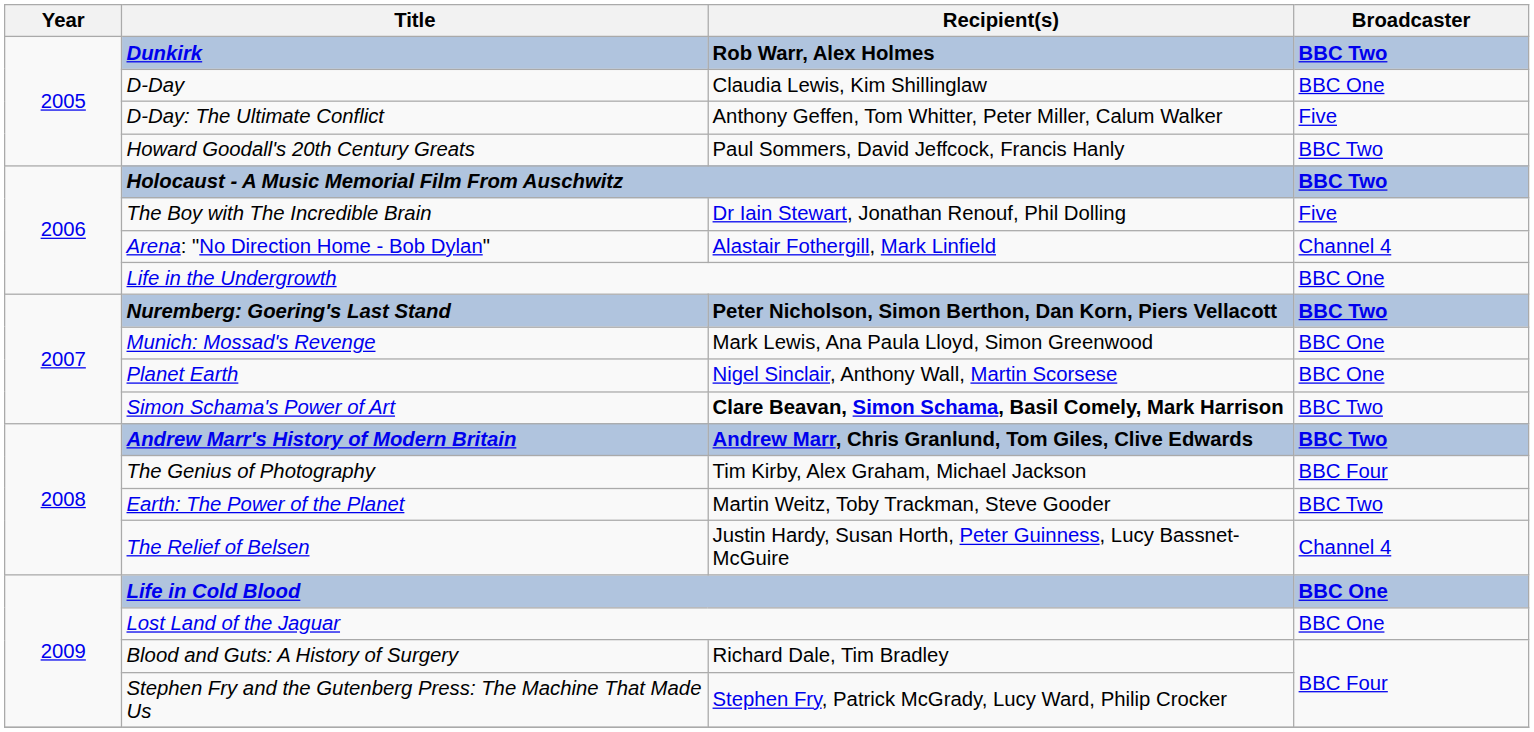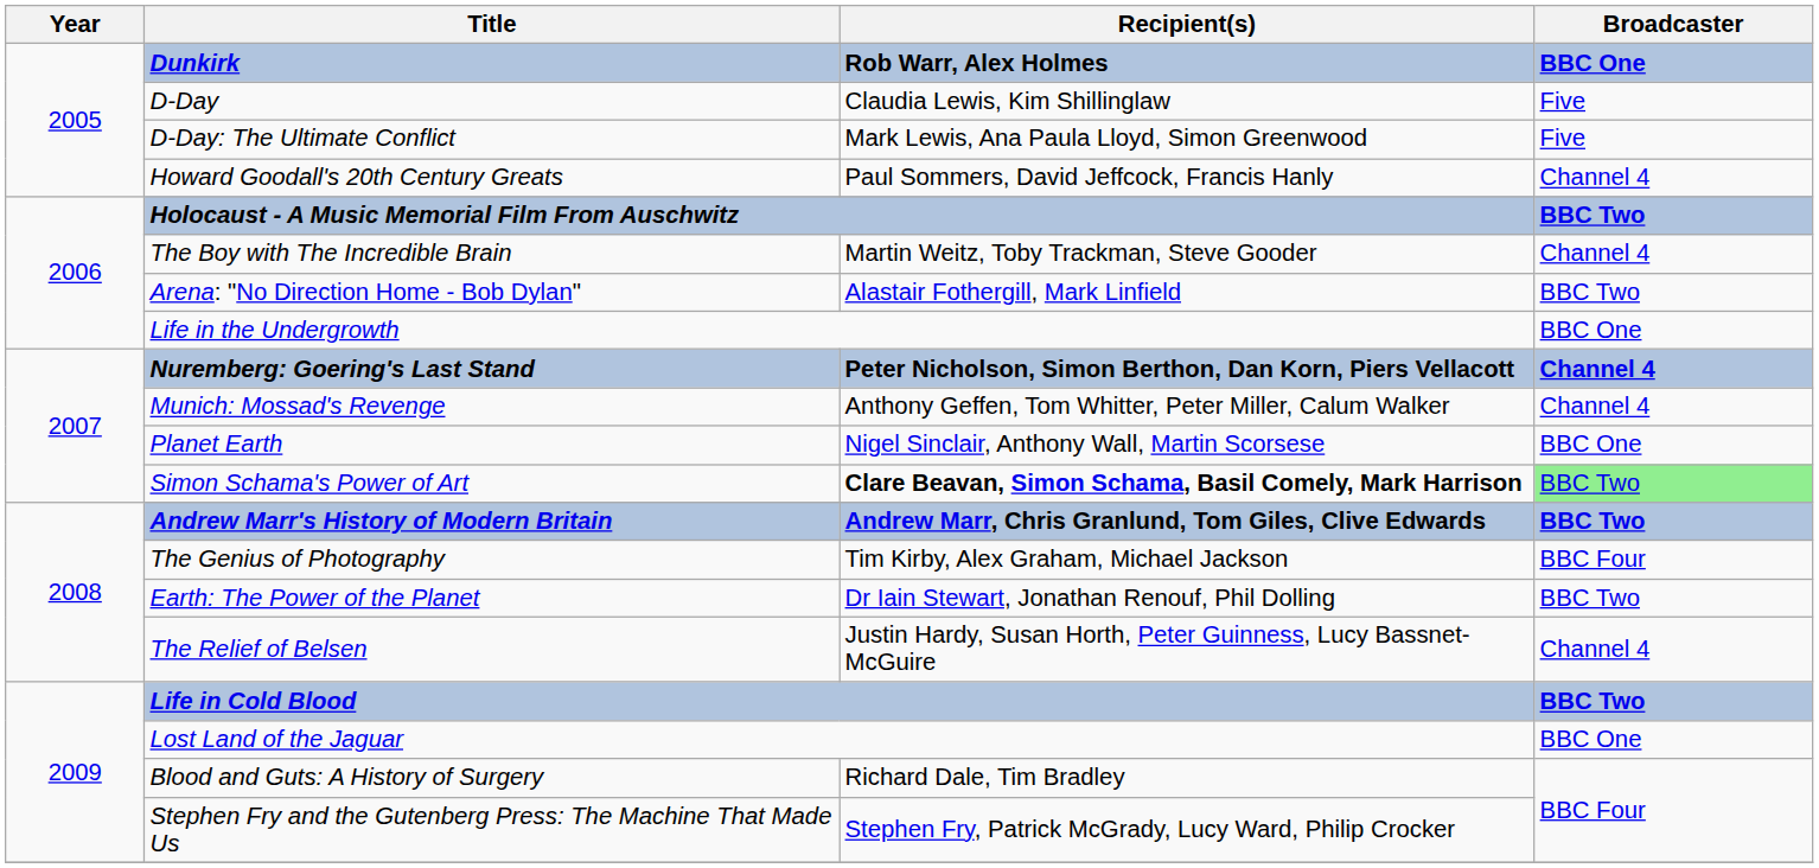 <table class="wikitable" width="95%">
 <tr>
 <th width=5%>Year</th>
 <th width=25%>Title</th>
 <th width=25%><strong>Recipient(s)</strong></th>
 <th width=10%><strong>Broadcaster</strong></th>
 </tr>
 <tr>
 <td rowspan="4" style="text-align:center;"><a href='#'>2005</a></td>
 <td style="background:#B0C4DE;"><strong><em><a href='#'>Dunkirk</a></em></strong></td>
 <td style="background:#B0C4DE;"><strong>Rob Warr, Alex Holmes</strong></td>
-<td style="background:#B0C4DE;"><strong><a href='#'>BBC Two</a></strong></td>
+<td style="background:#B0C4DE;"><strong><a href='#'>BBC One</a></strong></td>
 </tr>
 <tr>
 <td><em>D-Day</em></td>
 <td>Claudia Lewis, Kim Shillinglaw</td>
-<td><a href='#'>BBC One</a></td>
+<td><a href='#'>Five</a></td>
 </tr>
 <tr>
 <td><em>D-Day: The Ultimate Conflict</em></td>
-<td>Anthony Geffen, Tom Whitter, Peter Miller, Calum Walker</td>
+<td>Mark Lewis, Ana Paula Lloyd, Simon Greenwood</td>
 <td><a href='#'>Five</a></td>
 </tr>
 <tr>
 <td><em>Howard Goodall's 20th Century Greats</em></td>
 <td>Paul Sommers, David Jeffcock, Francis Hanly</td>
-<td><a href='#'>BBC Two</a></td>
+<td><a href='#'>Channel 4</a></td>
 </tr>
 <tr>
 <td rowspan="4" style="text-align:center;"><a href='#'>2006</a></td>
 <td colspan="2" style="background:#B0C4DE;"><strong><em>Holocaust - A Music Memorial Film From Auschwitz</em></strong></td>
 <td style="background:#B0C4DE;"><strong><a href='#'>BBC Two</a></strong></td>
 </tr>
 <tr>
 <td><em>The Boy with The Incredible Brain</em></td>
-<td><a href='#'>Dr Iain Stewart</a>, Jonathan Renouf, Phil Dolling</td>
-<td><a href='#'>Five</a></td>
+<td>Martin Weitz, Toby Trackman, Steve Gooder</td>
+<td><a href='#'>Channel 4</a></td>
 </tr>
 <tr>
 <td><em><a href='#'>Arena</a></em>: "<a href='#'>No Direction Home - Bob Dylan</a>"</td>
 <td><a href='#'>Alastair Fothergill</a>, <a href='#'>Mark Linfield</a></td>
-<td><a href='#'>Channel 4</a></td>
+<td><a href='#'>BBC Two</a></td>
 </tr>
 <tr>
 <td colspan="2"><em><a href='#'>Life in the Undergrowth</a></em></td>
 <td><a href='#'>BBC One</a></td>
 </tr>
 <tr>
 <td rowspan="4" style="text-align:center;"><a href='#'>2007</a></td>
 <td style="background:#B0C4DE;"><strong><em>Nuremberg: Goering's Last Stand</em></strong></td>
 <td style="background:#B0C4DE;"><strong>Peter Nicholson, Simon Berthon, Dan Korn, Piers Vellacott</strong></td>
-<td style="background:#B0C4DE;"><strong><a href='#'>BBC Two</a></strong></td>
+<td style="background:#B0C4DE;"><strong><a href='#'>Channel 4</a></strong></td>
 </tr>
 <tr>
 <td><em><a href='#'>Munich: Mossad's Revenge</a></em></td>
-<td>Mark Lewis, Ana Paula Lloyd, Simon Greenwood</td>
-<td><a href='#'>BBC One</a></td>
+<td>Anthony Geffen, Tom Whitter, Peter Miller, Calum Walker</td>
+<td><a href='#'>Channel 4</a></td>
 </tr>
 <tr>
 <td><em><a href='#'>Planet Earth</a></em></td>
 <td><a href='#'>Nigel Sinclair</a>, Anthony Wall, <a href='#'>Martin Scorsese</a></td>
 <td><a href='#'>BBC One</a></td>
 </tr>
 <tr>
 <td><em><a href='#'>Simon Schama's Power of Art</a></em></td>
 <td><strong>Clare Beavan, <a href='#'>Simon Schama</a>, Basil Comely, Mark Harrison</strong></td>
-<td><a href='#'>BBC Two</a></td>
+<td style="background: lightgreen;"><a href='#'>BBC Two</a></td>
 </tr>
 <tr>
 <td rowspan="4" style="text-align:center;"><a href='#'>2008</a></td>
 <td style="background:#B0C4DE;"><strong><em><a href='#'>Andrew Marr's History of Modern Britain</a></em></strong></td>
 <td style="background:#B0C4DE;"><strong><a href='#'>Andrew Marr</a>, Chris Granlund, Tom Giles, Clive Edwards</strong></td>
 <td style="background:#B0C4DE;"><strong><a href='#'>BBC Two</a></strong></td>
 </tr>
 <tr>
 <td><em>The Genius of Photography</em></td>
 <td>Tim Kirby, Alex Graham, Michael Jackson</td>
 <td><a href='#'>BBC Four</a></td>
 </tr>
 <tr>
 <td><em><a href='#'>Earth: The Power of the Planet</a></em></td>
-<td>Martin Weitz, Toby Trackman, Steve Gooder</td>
+<td><a href='#'>Dr Iain Stewart</a>, Jonathan Renouf, Phil Dolling</td>
 <td><a href='#'>BBC Two</a></td>
 </tr>
 <tr>
 <td><em><a href='#'>The Relief of Belsen</a></em></td>
 <td>Justin Hardy, Susan Horth, <a href='#'>Peter Guinness</a>, Lucy Bassnet-McGuire</td>
 <td><a href='#'>Channel 4</a></td>
 </tr>
 <tr>
 <td rowspan="4" style="text-align:center;"><a href='#'>2009</a></td>
 <td colspan="2" style="background:#B0C4DE;"><strong><em><a href='#'>Life in Cold Blood</a></em></strong></td>
-<td style="background:#B0C4DE;"><strong><a href='#'>BBC One</a></strong></td>
+<td style="background:#B0C4DE;"><strong><a href='#'>BBC Two</a></strong></td>
 </tr>
 <tr>
 <td colspan="2"><em><a href='#'>Lost Land of the Jaguar</a></em></td>
 <td><a href='#'>BBC One</a></td>
 </tr>
 <tr>
 <td><em>Blood and Guts: A History of Surgery</em></td>
 <td>Richard Dale, Tim Bradley</td>
 <td rowspan="2"><a href='#'>BBC Four</a></td>
 </tr>
 <tr>
 <td><em>Stephen Fry and the Gutenberg Press: The Machine That Made Us</em></td>
 <td><a href='#'>Stephen Fry</a>, Patrick McGrady, Lucy Ward, Philip Crocker</td>
 </tr>
 <tr>
 </tr>
 </table>
